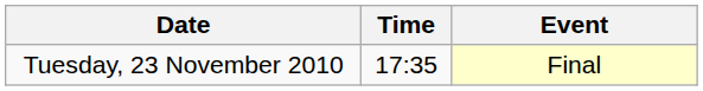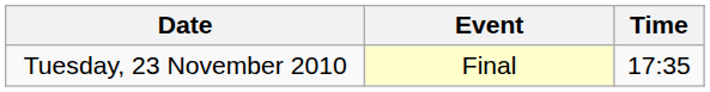 <table class = "wikitable" style="text-align:center;">
 <tr>
 <th width=220>Date</th>
+<th width=150>Event</th>
 <th width=50>Time</th>
-<th width=150>Event</th>
 </tr>
 <tr>
 <td>Tuesday, 23 November 2010</td>
+<td bgcolor=ffffcc>Final</td>
 <td>17:35</td>
-<td bgcolor=ffffcc>Final</td>
 </tr>
 </table>
